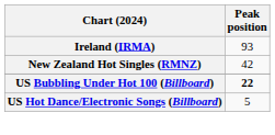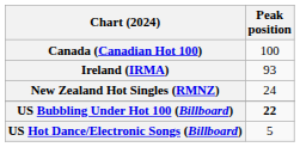 <table class="wikitable sortable plainrowheaders" style="text-align:center">
 <tr>
 <th scope="col">Chart (2024)</th>
 <th scope="col">Peak<br>position</th>
+</tr>
+<tr>
+<th scope="row">Canada (<a href='#'>Canadian Hot 100</a>)</th>
+<td>100</td>
 </tr>
 <tr>
 <th scope="row">Ireland (<a href='#'>IRMA</a>)</th>
 <td>93</td>
 </tr>
 <tr>
 <th scope="row">New Zealand Hot Singles (<a href='#'>RMNZ</a>)</th>
-<td>42</td>
+<td>24</td>
 </tr>
 <tr>
 </tr>
 <tr>
 <th scope="row">US <a href='#'>Bubbling Under Hot 100</a> (<em><a href='#'>Billboard</a></em>)</th>
 <td><strong>22</strong></td>
 </tr>
 <tr>
 <th scope="row">US <a href='#'>Hot Dance/Electronic Songs</a> (<em><a href='#'>Billboard</a></em>)</th>
 <td>5</td>
 </tr>
 </table>
